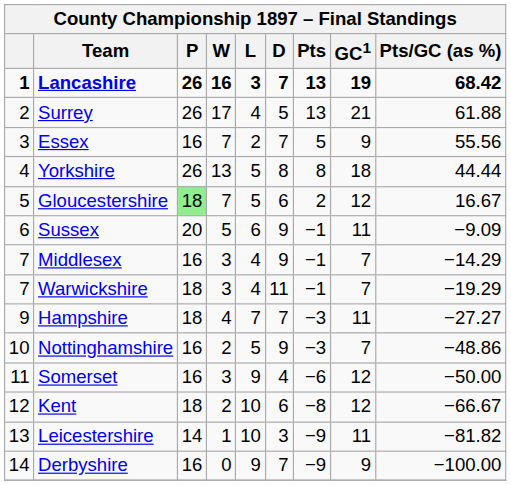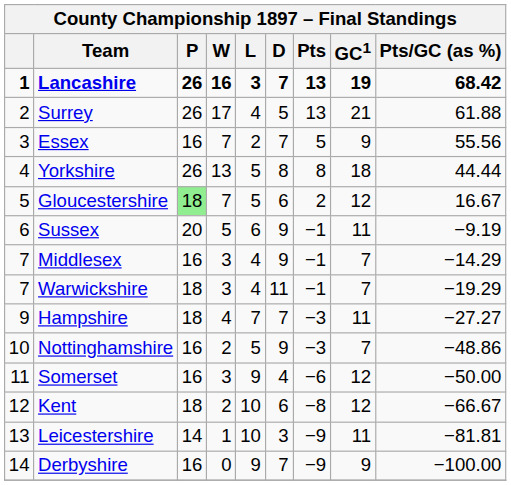 <table class="wikitable">
 <tr>
 <th colspan="10">County Championship 1897 – Final Standings</th>
 </tr>
 <tr bgcolor="#efefef">
 <th></th>
 <th>Team</th>
 <th>P</th>
 <th>W</th>
 <th>L</th>
 <th>D</th>
 <th>Pts</th>
 <th>GC<sup>1</sup></th>
 <th>Pts/GC (as %)</th>
 </tr>
 <tr align="right">
 <td><strong>1</strong></td>
 <td align="left"><strong><a href='#'>Lancashire</a></strong></td>
 <td><strong>26</strong></td>
 <td><strong>16</strong></td>
 <td><strong>3</strong></td>
 <td><strong>7</strong></td>
 <td><strong>13</strong></td>
 <td><strong>19</strong></td>
 <td><strong>68.42</strong></td>
 </tr>
 <tr align="right">
 <td>2</td>
 <td align="left"><a href='#'>Surrey</a></td>
 <td>26</td>
 <td>17</td>
 <td>4</td>
 <td>5</td>
 <td>13</td>
 <td>21</td>
 <td>61.88</td>
 </tr>
 <tr align="right">
 <td>3</td>
 <td align="left"><a href='#'>Essex</a></td>
 <td>16</td>
 <td>7</td>
 <td>2</td>
 <td>7</td>
 <td>5</td>
 <td>9</td>
 <td>55.56</td>
 </tr>
 <tr align="right">
 <td>4</td>
 <td align="left"><a href='#'>Yorkshire</a></td>
 <td>26</td>
 <td>13</td>
 <td>5</td>
 <td>8</td>
 <td>8</td>
 <td>18</td>
 <td>44.44</td>
 </tr>
 <tr align="right">
 <td>5</td>
 <td align="left"><a href='#'>Gloucestershire</a></td>
 <td style="background: lightgreen;">18</td>
 <td>7</td>
 <td>5</td>
 <td>6</td>
 <td>2</td>
 <td>12</td>
 <td>16.67</td>
 </tr>
 <tr align="right">
 <td>6</td>
 <td align="left"><a href='#'>Sussex</a></td>
 <td>20</td>
 <td>5</td>
 <td>6</td>
 <td>9</td>
 <td>−1</td>
 <td>11</td>
-<td>−9.09</td>
+<td>−9.19</td>
 </tr>
 <tr align="right">
 <td>7</td>
 <td align="left"><a href='#'>Middlesex</a></td>
 <td>16</td>
 <td>3</td>
 <td>4</td>
 <td>9</td>
 <td>−1</td>
 <td>7</td>
 <td>−14.29</td>
 </tr>
 <tr align="right">
 <td>7</td>
 <td align="left"><a href='#'>Warwickshire</a></td>
 <td>18</td>
 <td>3</td>
 <td>4</td>
 <td>11</td>
 <td>−1</td>
 <td>7</td>
 <td>−19.29</td>
 </tr>
 <tr align="right">
 <td>9</td>
 <td align="left"><a href='#'>Hampshire</a></td>
 <td>18</td>
 <td>4</td>
 <td>7</td>
 <td>7</td>
 <td>−3</td>
 <td>11</td>
 <td>−27.27</td>
 </tr>
 <tr align="right">
 <td>10</td>
 <td align="left"><a href='#'>Nottinghamshire</a></td>
 <td>16</td>
 <td>2</td>
 <td>5</td>
 <td>9</td>
 <td>−3</td>
 <td>7</td>
 <td>−48.86</td>
 </tr>
 <tr align="right">
 <td>11</td>
 <td align="left"><a href='#'>Somerset</a></td>
 <td>16</td>
 <td>3</td>
 <td>9</td>
 <td>4</td>
 <td>−6</td>
 <td>12</td>
 <td>−50.00</td>
 </tr>
 <tr align="right">
 <td>12</td>
 <td align="left"><a href='#'>Kent</a></td>
 <td>18</td>
 <td>2</td>
 <td>10</td>
 <td>6</td>
 <td>−8</td>
 <td>12</td>
 <td>−66.67</td>
 </tr>
 <tr align="right">
 <td>13</td>
 <td align="left"><a href='#'>Leicestershire</a></td>
 <td>14</td>
 <td>1</td>
 <td>10</td>
 <td>3</td>
 <td>−9</td>
 <td>11</td>
-<td>−81.82</td>
+<td>−81.81</td>
 </tr>
 <tr align="right">
 <td>14</td>
 <td align="left"><a href='#'>Derbyshire</a></td>
 <td>16</td>
 <td>0</td>
 <td>9</td>
 <td>7</td>
 <td>−9</td>
 <td>9</td>
 <td>−100.00</td>
 </tr>
 <tr>
 </tr>
 </table>
